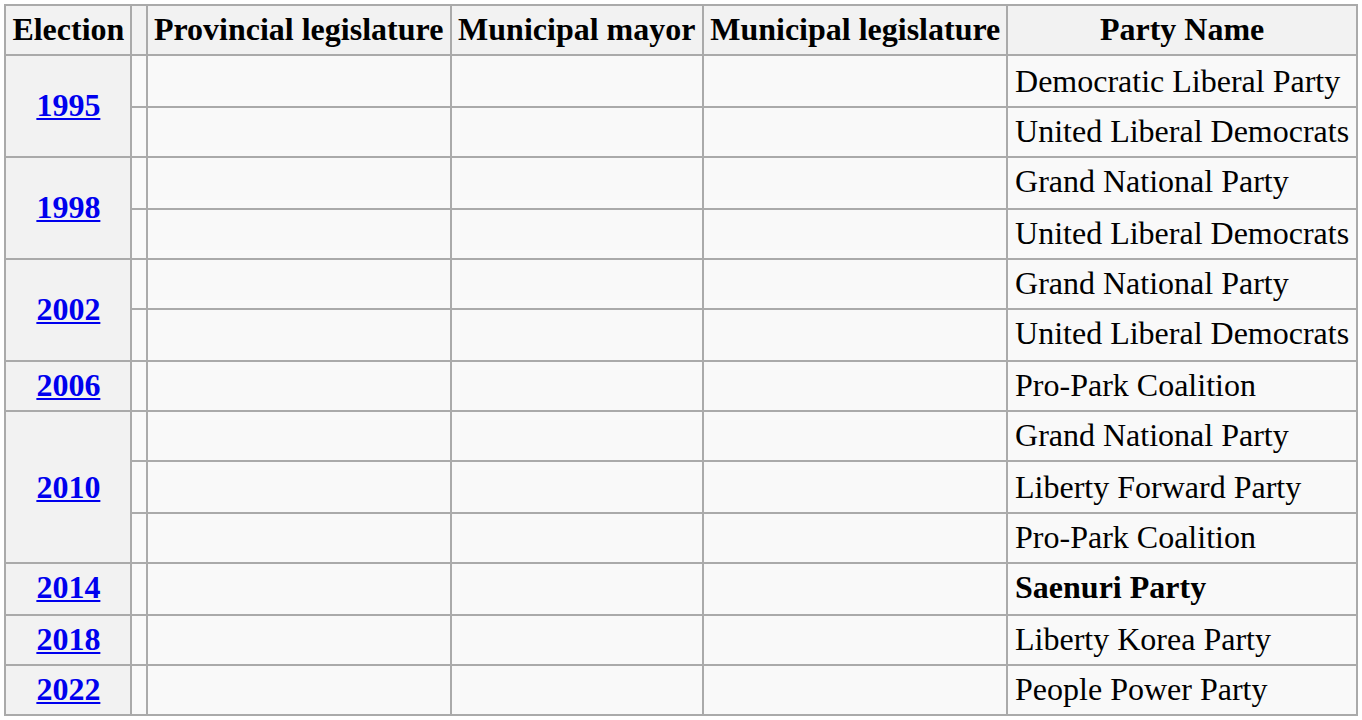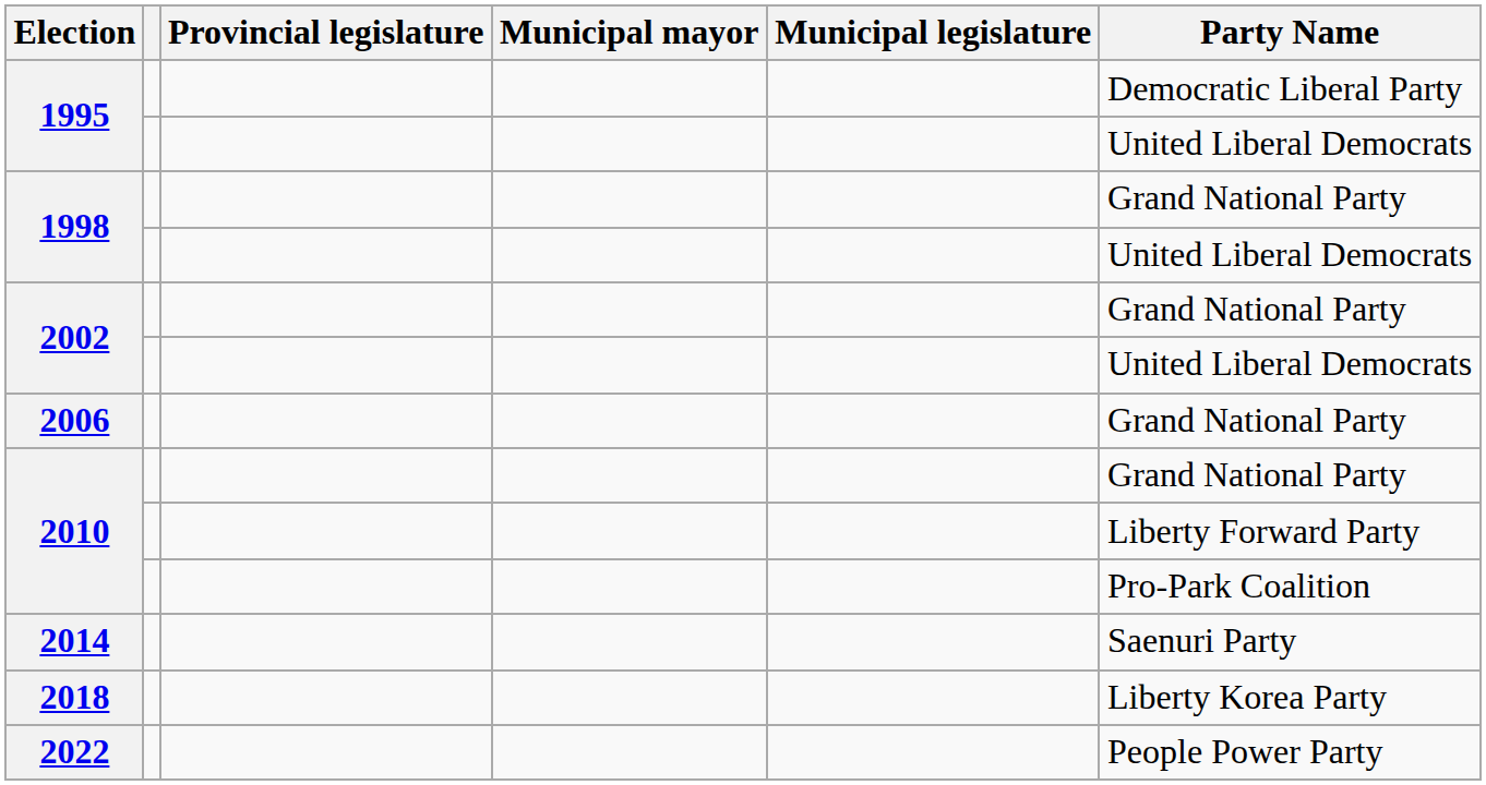 <table class="wikitable">
 <tr>
 <th>Election</th>
 <th></th>
 <th>Provincial legislature</th>
 <th>Municipal mayor</th>
 <th>Municipal legislature</th>
 <th>Party Name</th>
 </tr>
 <tr>
 <th rowspan="2"><a href='#'>1995</a></th>
 <td></td>
 <td></td>
 <td></td>
 <td></td>
 <td>Democratic Liberal Party</td>
 </tr>
 <tr>
 <td></td>
 <td></td>
 <td></td>
 <td></td>
 <td>United Liberal Democrats</td>
 </tr>
 <tr>
 <th rowspan="2"><a href='#'>1998</a></th>
 <td></td>
 <td></td>
 <td></td>
 <td></td>
 <td>Grand National Party</td>
 </tr>
 <tr>
 <td></td>
 <td></td>
 <td></td>
 <td></td>
 <td>United Liberal Democrats</td>
 </tr>
 <tr>
 <th rowspan="2"><a href='#'>2002</a></th>
 <td></td>
 <td></td>
 <td></td>
 <td></td>
 <td>Grand National Party</td>
 </tr>
 <tr>
 <td></td>
 <td></td>
 <td></td>
 <td></td>
 <td>United Liberal Democrats</td>
 </tr>
 <tr>
 <th><a href='#'>2006</a></th>
 <td></td>
 <td></td>
 <td></td>
 <td></td>
-<td>Pro-Park Coalition</td>
+<td>Grand National Party</td>
 </tr>
 <tr>
 <th rowspan="3"><a href='#'>2010</a></th>
 <td></td>
 <td></td>
 <td></td>
 <td></td>
 <td>Grand National Party</td>
 </tr>
 <tr>
 <td></td>
 <td></td>
 <td></td>
 <td></td>
 <td>Liberty Forward Party</td>
 </tr>
 <tr>
 <td></td>
 <td></td>
 <td></td>
 <td></td>
 <td>Pro-Park Coalition</td>
 </tr>
 <tr>
 <th><a href='#'>2014</a></th>
 <td></td>
 <td></td>
 <td></td>
 <td></td>
-<td><strong>Saenuri Party</strong></td>
+<td>Saenuri Party</td>
 </tr>
 <tr>
 <th><a href='#'>2018</a></th>
 <td></td>
 <td></td>
 <td></td>
 <td></td>
 <td>Liberty Korea Party</td>
 </tr>
 <tr>
 <th><a href='#'>2022</a></th>
 <td></td>
 <td></td>
 <td></td>
 <td></td>
 <td>People Power Party</td>
 </tr>
 </table>
